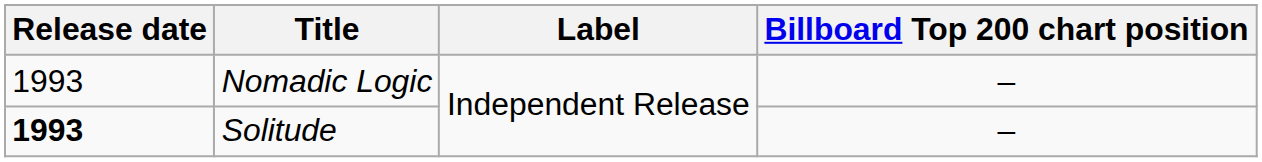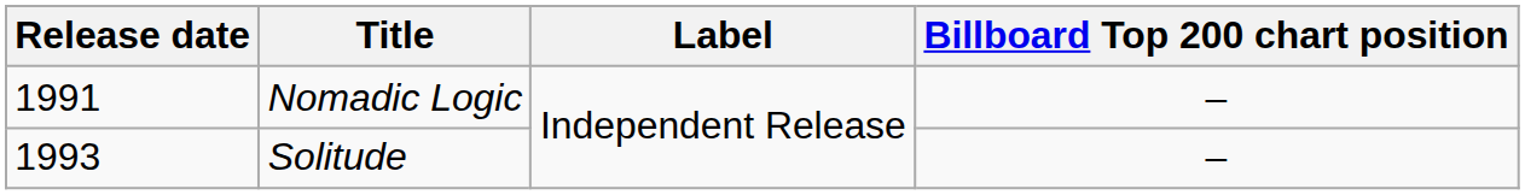 <table class="wikitable">
 <tr>
 <th>Release date</th>
 <th>Title</th>
 <th>Label</th>
 <th><a href='#'>Billboard</a> Top 200 chart position</th>
 </tr>
 <tr>
-<td>1993</td>
+<td>1991</td>
 <td><em>Nomadic Logic</em></td>
 <td rowspan="2">Independent Release</td>
 <td align="center">–</td>
 </tr>
 <tr>
-<td><strong>1993</strong></td>
+<td>1993</td>
 <td><em>Solitude</em></td>
 <td align="center">–</td>
 </tr>
 </table>
